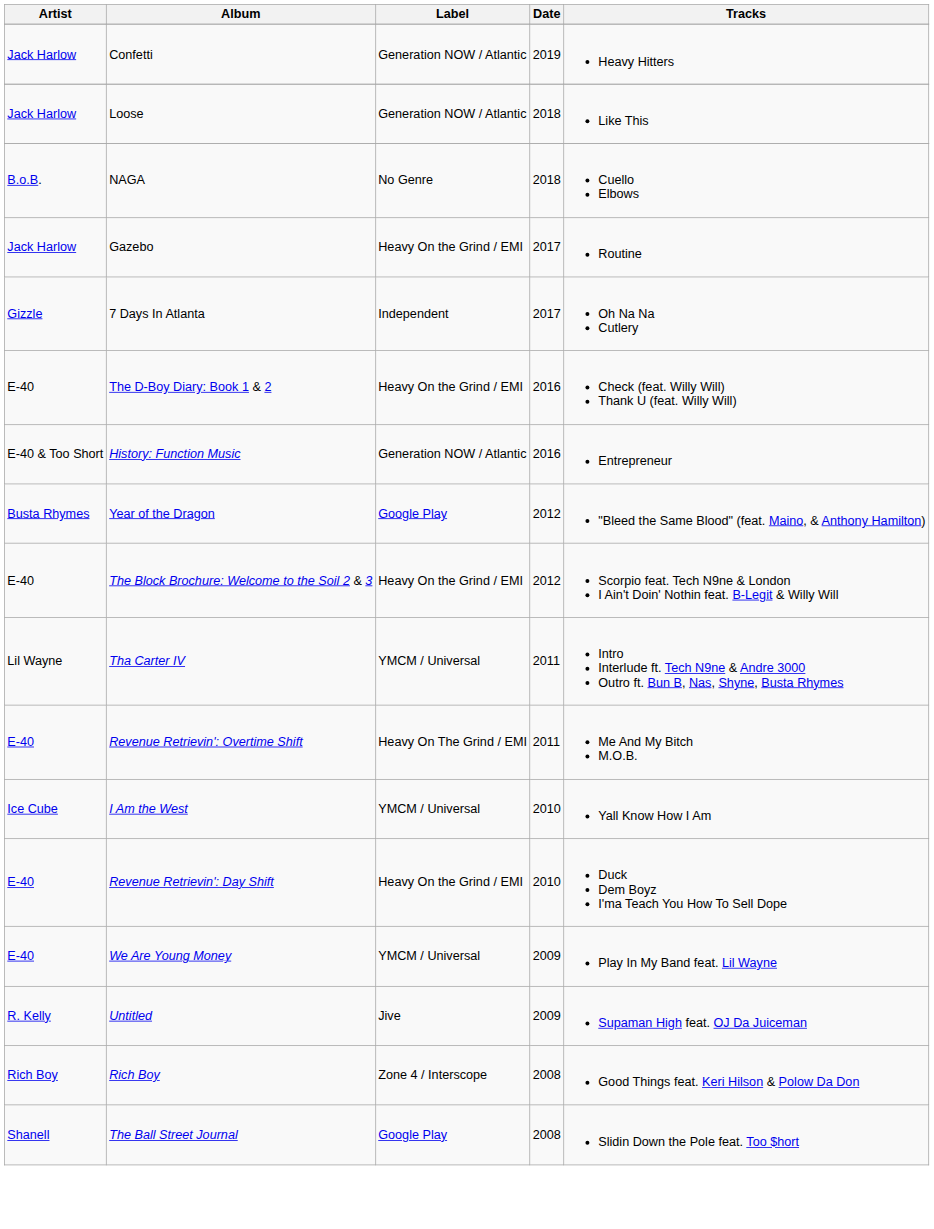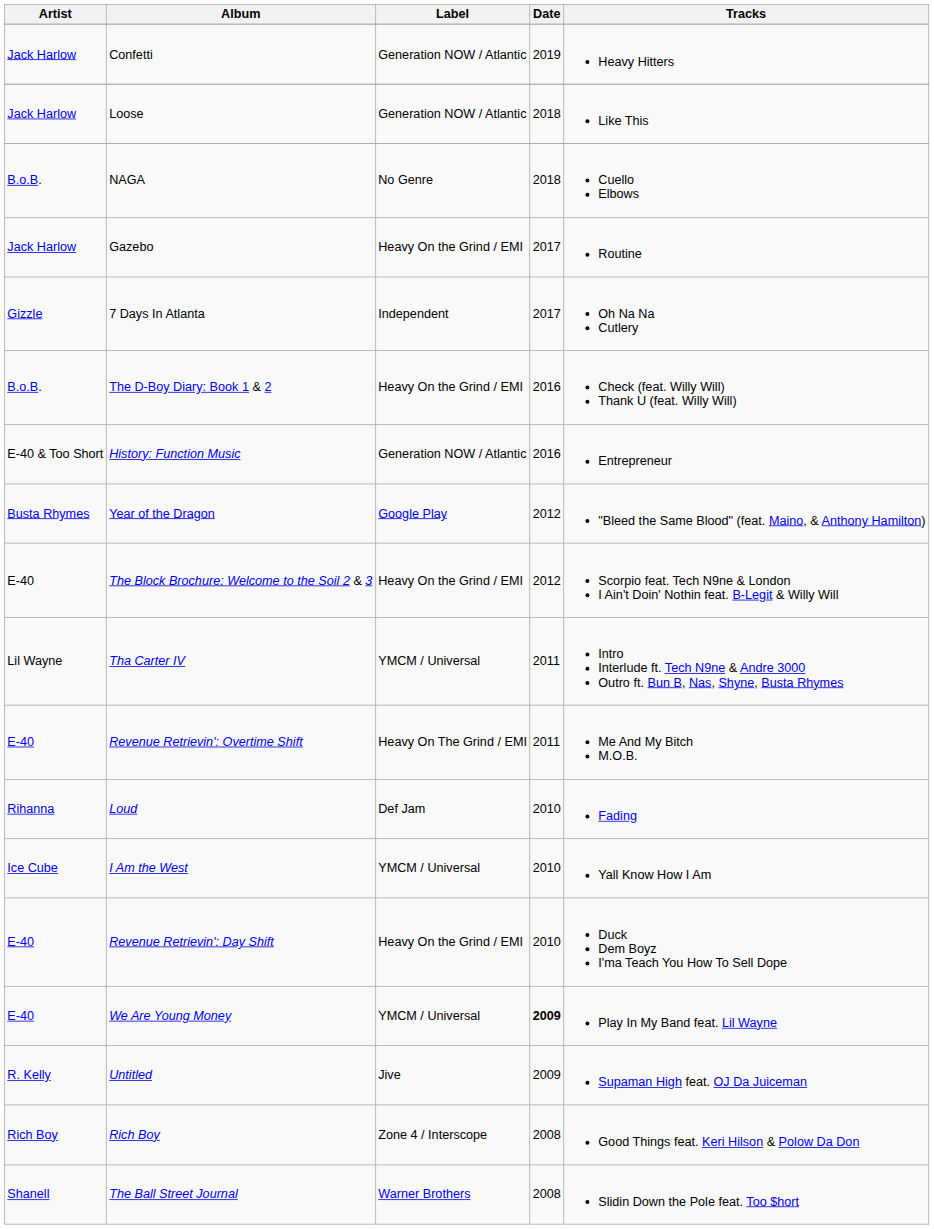 <table class="wikitable">
 <tr>
 <th>Artist</th>
 <th>Album</th>
 <th>Label</th>
 <th>Date</th>
 <th>Tracks</th>
 </tr>
 <tr>
 </tr>
 <tr>
 </tr>
 <tr>
 <td><a href='#'>Jack Harlow</a></td>
 <td>Confetti</td>
 <td>Generation NOW / Atlantic</td>
 <td>2019</td>
 <td><br><ul><li>Heavy Hitters</li></ul></td>
 </tr>
 <tr>
 </tr>
 <tr>
 <td><a href='#'>Jack Harlow</a></td>
 <td>Loose</td>
 <td>Generation NOW / Atlantic</td>
 <td>2018</td>
 <td><br><ul><li>Like This</li></ul></td>
 </tr>
 <tr>
 </tr>
 <tr>
 <td><a href='#'>B.o.B</a>.</td>
 <td>NAGA</td>
 <td>No Genre</td>
 <td>2018</td>
 <td><br><ul><li>Cuello</li><li>Elbows</li></ul></td>
 </tr>
 <tr>
 <td><a href='#'>Jack Harlow</a></td>
 <td>Gazebo</td>
 <td>Heavy On the Grind / EMI</td>
 <td>2017</td>
 <td><br><ul><li>Routine</li></ul></td>
 </tr>
 <tr>
 <td><a href='#'>Gizzle</a></td>
 <td>7 Days In Atlanta</td>
 <td>Independent</td>
 <td>2017</td>
 <td><br><ul><li>Oh Na Na</li><li>Cutlery</li></ul></td>
 </tr>
 <tr>
-<td>E-40</td>
+<td><a href='#'>B.o.B</a>.</td>
 <td><a href='#'>The D-Boy Diary: Book 1</a> & <a href='#'>2</a></td>
 <td>Heavy On the Grind / EMI</td>
 <td>2016</td>
 <td><br><ul><li>Check (feat. Willy Will)</li><li>Thank U (feat. Willy Will)</li></ul></td>
 </tr>
 <tr>
 <td>E-40 & Too Short</td>
 <td><em><a href='#'>History: Function Music</a></em></td>
 <td>Generation NOW / Atlantic</td>
 <td>2016</td>
 <td><br><ul><li>Entrepreneur</li></ul></td>
 </tr>
 <tr>
 <td><a href='#'>Busta Rhymes</a></td>
 <td><a href='#'>Year of the Dragon</a></td>
 <td><a href='#'>Google Play</a></td>
 <td>2012</td>
 <td><br><ul><li>"Bleed the Same Blood" (feat. <a href='#'>Maino</a>, & <a href='#'>Anthony Hamilton</a>)</li></ul></td>
 </tr>
 <tr>
 <td>E-40</td>
 <td><em><a href='#'>The Block Brochure: Welcome to the Soil 2</a></em> & <em><a href='#'>3</a></em></td>
 <td>Heavy On the Grind / EMI</td>
 <td>2012</td>
 <td><br><ul><li>Scorpio feat. Tech N9ne & London</li><li>I Ain't Doin' Nothin feat. <a href='#'>B-Legit</a> & Willy Will</li></ul></td>
 </tr>
 <tr>
 <td>Lil Wayne</td>
 <td><em><a href='#'>Tha Carter IV</a></em></td>
 <td>YMCM / Universal</td>
 <td>2011</td>
 <td><br><ul><li>Intro</li><li>Interlude ft. <a href='#'>Tech N9ne</a> & <a href='#'>Andre 3000</a></li><li>Outro ft. <a href='#'>Bun B</a>, <a href='#'>Nas</a>, <a href='#'>Shyne</a>, <a href='#'>Busta Rhymes</a></li></ul></td>
 </tr>
 <tr>
 <td><a href='#'>E-40</a></td>
 <td><em><a href='#'>Revenue Retrievin': Overtime Shift</a></em></td>
 <td>Heavy On The Grind / EMI</td>
 <td>2011</td>
 <td><br><ul><li>Me And My Bitch</li><li>M.O.B.</li></ul></td>
 </tr>
 <tr>
+<td><a href='#'>Rihanna</a></td>
+<td><em><a href='#'>Loud</a></em></td>
+<td>Def Jam</td>
+<td>2010</td>
+<td><br><ul><li><a href='#'>Fading</a></li></ul></td>
+</tr>
+<tr>
 <td><a href='#'>Ice Cube</a></td>
 <td><em><a href='#'>I Am the West</a></em></td>
 <td>YMCM / Universal</td>
 <td>2010</td>
 <td><br><ul><li>Yall Know How I Am</li></ul></td>
 </tr>
 <tr>
 <td><a href='#'>E-40</a></td>
 <td><em><a href='#'>Revenue Retrievin': Day Shift</a></em></td>
 <td>Heavy On the Grind / EMI</td>
 <td>2010</td>
 <td><br><ul><li>Duck</li><li>Dem Boyz</li><li>I'ma Teach You How To Sell Dope</li></ul></td>
 </tr>
 <tr>
 <td><a href='#'>E-40</a></td>
 <td><em><a href='#'>We Are Young Money</a></em></td>
 <td>YMCM / Universal</td>
-<td>2009</td>
+<td><strong>2009</strong></td>
 <td><br><ul><li>Play In My Band feat. <a href='#'>Lil Wayne</a></li></ul></td>
 </tr>
 <tr>
 <td><a href='#'>R. Kelly</a></td>
 <td><em><a href='#'>Untitled</a></em></td>
 <td>Jive</td>
 <td>2009</td>
 <td><br><ul><li><a href='#'>Supaman High</a> feat. <a href='#'>OJ Da Juiceman</a></li></ul></td>
 </tr>
 <tr>
 <td><a href='#'>Rich Boy</a></td>
 <td><em><a href='#'>Rich Boy</a></em></td>
 <td>Zone 4 / Interscope</td>
 <td>2008</td>
 <td><br><ul><li>Good Things feat. <a href='#'>Keri Hilson</a> & <a href='#'>Polow Da Don</a></li></ul></td>
 </tr>
 <tr>
 <td><a href='#'>Shanell</a></td>
 <td><em><a href='#'>The Ball Street Journal</a></em></td>
-<td><a href='#'>Google Play</a></td>
+<td><a href='#'>Warner Brothers</a></td>
 <td>2008</td>
 <td><br><ul><li>Slidin Down the Pole feat. <a href='#'>Too $hort</a></li></ul></td>
 </tr>
 </table>
